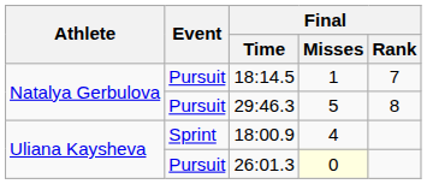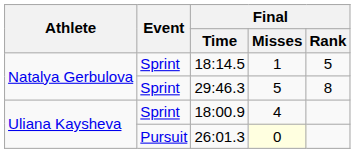 <table class="wikitable" style="font-size:90%; text-align:center;">
 <tr>
 <th rowspan=2>Athlete</th>
 <th rowspan=2>Event</th>
 <th colspan=3>Final</th>
 </tr>
 <tr>
 <th>Time</th>
 <th>Misses</th>
 <th>Rank</th>
 </tr>
 <tr>
 <td rowspan=2 align=left><a href='#'>Natalya Gerbulova</a></td>
-<td align=left><a href='#'>Pursuit</a></td>
+<td align=left><a href='#'>Sprint</a></td>
 <td>18:14.5</td>
 <td>1</td>
-<td>7</td>
+<td>5</td>
 </tr>
 <tr>
-<td align=left><a href='#'>Pursuit</a></td>
+<td align=left><a href='#'>Sprint</a></td>
 <td>29:46.3</td>
 <td>5</td>
 <td>8</td>
 </tr>
 <tr>
 <td rowspan=2 align=left><a href='#'>Uliana Kaysheva</a></td>
 <td align=left><a href='#'>Sprint</a></td>
 <td>18:00.9</td>
 <td>4</td>
 <td></td>
 </tr>
 <tr>
 <td align=left><a href='#'>Pursuit</a></td>
 <td>26:01.3</td>
 <td style="background: lightyellow;">0</td>
 <td></td>
 </tr>
 </table>
